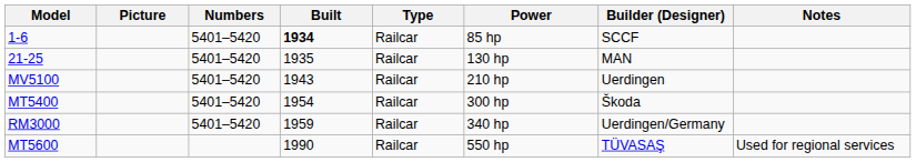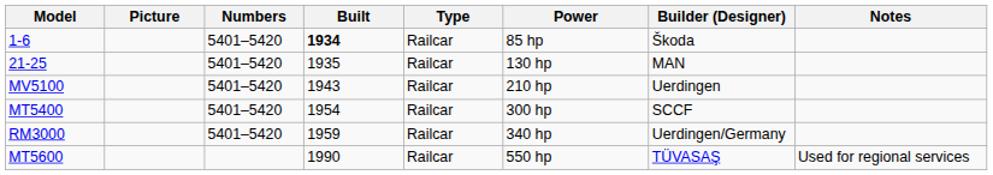 <table class="wikitable">
 <tr>
 <th width=100>Model</th>
 <th width=100>Picture</th>
 <th width=100>Numbers</th>
 <th width=100>Built</th>
 <th width=100>Type</th>
 <th width=150>Power</th>
 <th width=150>Builder (Designer)</th>
 <th width=200>Notes</th>
 </tr>
 <tr>
 <td><a href='#'>1-6</a></td>
 <td></td>
 <td>5401–5420</td>
 <td><strong>1934</strong></td>
 <td>Railcar</td>
 <td>85 hp</td>
-<td>SCCF</td>
+<td>Škoda</td>
 <td></td>
 </tr>
 <tr>
 <td><a href='#'>21-25</a></td>
 <td></td>
 <td>5401–5420</td>
 <td>1935</td>
 <td>Railcar</td>
 <td>130 hp</td>
 <td>MAN</td>
 <td></td>
 </tr>
 <tr>
 <td><a href='#'>MV5100</a></td>
 <td></td>
 <td>5401–5420</td>
 <td>1943</td>
 <td>Railcar</td>
 <td>210 hp</td>
 <td>Uerdingen</td>
 <td></td>
 </tr>
 <tr>
 <td><a href='#'>MT5400</a></td>
 <td></td>
 <td>5401–5420</td>
 <td>1954</td>
 <td>Railcar</td>
 <td>300 hp</td>
-<td>Škoda</td>
+<td>SCCF</td>
 <td></td>
 </tr>
 <tr>
 <td><a href='#'>RM3000</a></td>
 <td></td>
 <td>5401–5420</td>
 <td>1959</td>
 <td>Railcar</td>
 <td>340 hp</td>
 <td>Uerdingen/Germany</td>
 <td></td>
 </tr>
 <tr>
 <td><a href='#'>MT5600</a></td>
 <td></td>
 <td></td>
 <td>1990</td>
 <td>Railcar</td>
 <td>550 hp</td>
 <td><a href='#'>TÜVASAŞ</a></td>
 <td>Used for regional services</td>
 </tr>
 </table>
